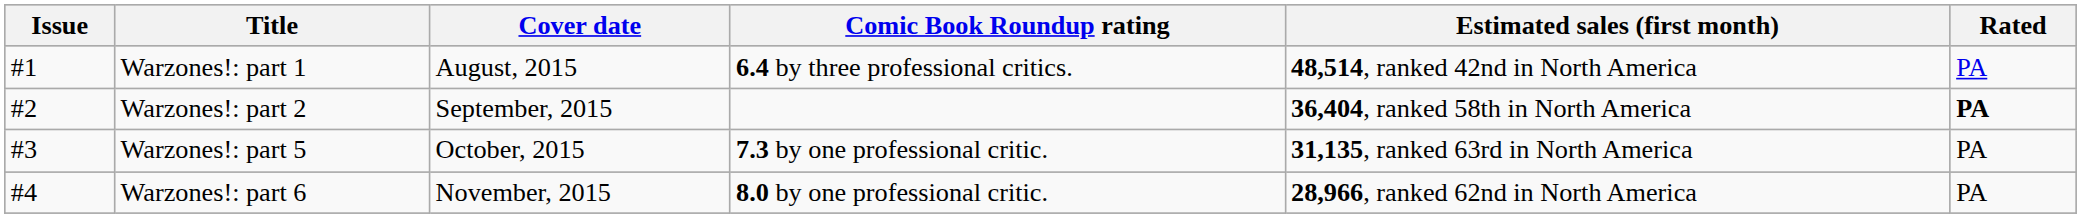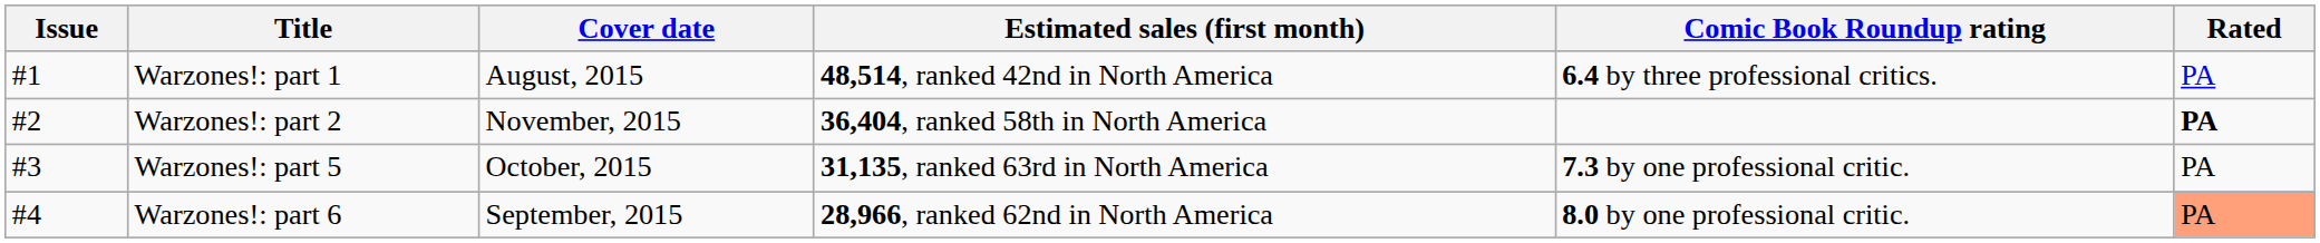 <table class="wikitable" style="width:100%;">
 <tr>
 <th>Issue</th>
 <th>Title</th>
 <th><a href='#'>Cover date</a></th>
+<th>Estimated sales (first month)</th>
 <th><a href='#'>Comic Book Roundup</a> rating</th>
-<th>Estimated sales (first month)</th>
 <th>Rated</th>
 </tr>
 <tr>
 <td>#1</td>
 <td>Warzones!: part 1</td>
 <td>August, 2015</td>
+<td><strong>48,514</strong>, ranked 42nd in North America</td>
 <td><strong>6.4</strong> by three professional critics.</td>
-<td><strong>48,514</strong>, ranked 42nd in North America</td>
 <td><a href='#'>PA</a></td>
 </tr>
 <tr>
 <td>#2</td>
 <td>Warzones!: part 2</td>
-<td>September, 2015</td>
+<td>November, 2015</td>
+<td><strong>36,404</strong>, ranked 58th in North America</td>
 <td></td>
-<td><strong>36,404</strong>, ranked 58th in North America</td>
 <td><strong>PA</strong></td>
 </tr>
 <tr>
 <td>#3</td>
 <td>Warzones!: part 5</td>
 <td>October, 2015</td>
+<td><strong>31,135</strong>, ranked 63rd in North America</td>
 <td><strong>7.3</strong> by one professional critic.</td>
-<td><strong>31,135</strong>, ranked 63rd in North America</td>
 <td>PA</td>
 </tr>
 <tr>
 <td>#4</td>
 <td>Warzones!: part 6</td>
-<td>November, 2015</td>
+<td>September, 2015</td>
+<td><strong>28,966</strong>, ranked 62nd in North America</td>
 <td><strong>8.0</strong> by one professional critic.</td>
-<td><strong>28,966</strong>, ranked 62nd in North America</td>
-<td>PA</td>
+<td style="background: lightsalmon;">PA</td>
 </tr>
 </table>
